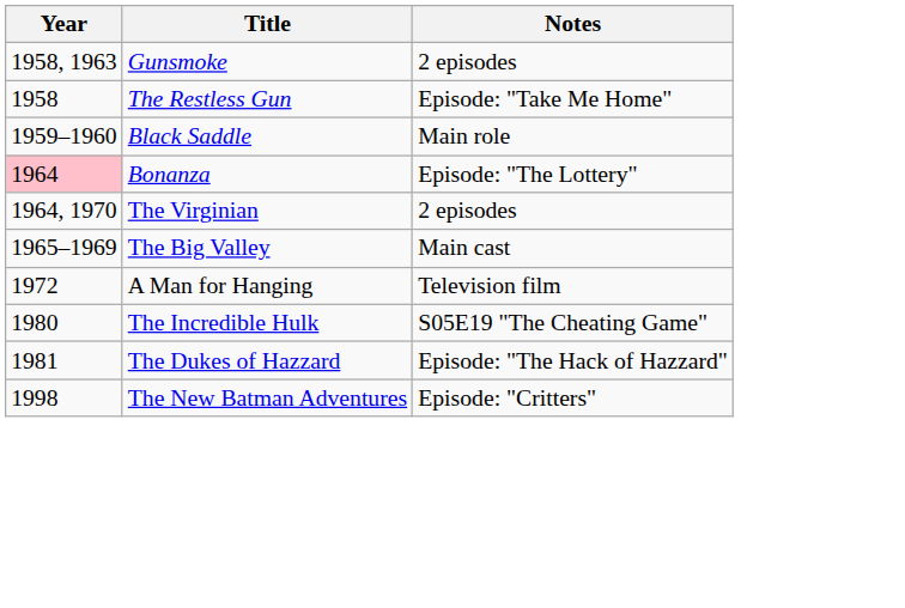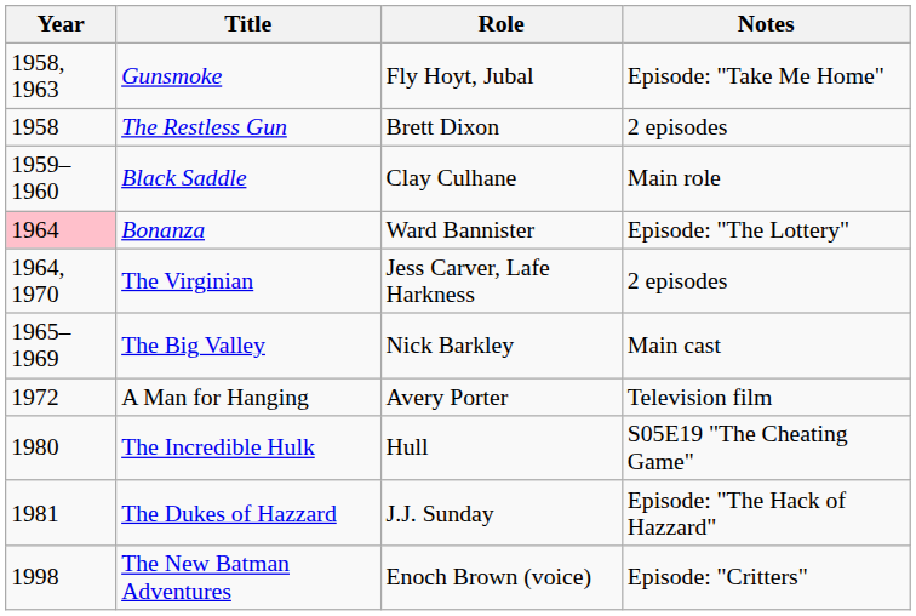 <table class="wikitable sortable">
 <tr>
 <th>Year</th>
 <th>Title</th>
+<th>Role</th>
 <th>Notes</th>
 </tr>
 <tr>
 <td>1958, 1963</td>
 <td><em><a href='#'>Gunsmoke</a></em></td>
-<td>2 episodes</td>
+<td>Fly Hoyt, Jubal</td>
+<td>Episode: "Take Me Home"</td>
 </tr>
 <tr>
 <td>1958</td>
 <td data-sort-value="Restless Gun, The"><em><a href='#'>The Restless Gun</a></em></td>
-<td>Episode: "Take Me Home"</td>
+<td>Brett Dixon</td>
+<td>2 episodes</td>
 </tr>
 <tr>
 <td>1959–1960</td>
 <td><em><a href='#'>Black Saddle</a></em></td>
+<td>Clay Culhane</td>
 <td>Main role</td>
 </tr>
 <tr>
 <td style="background: pink;">1964</td>
 <td data-sort-value="Bonanza"><em><a href='#'>Bonanza</a></td>
+<td>Ward Bannister</td>
 <td>Episode: "The Lottery"</td>
 </tr>
 <tr>
 <td>1964, 1970</td>
 <td data-sort-value="Virginian, The"></em><a href='#'>The Virginian</a><em></td>
+<td>Jess Carver, Lafe Harkness</td>
 <td>2 episodes</td>
 </tr>
 <tr>
 <td>1965–1969</td>
 <td data-sort-value="Big Valley, The"></em><a href='#'>The Big Valley</a><em></td>
+<td>Nick Barkley</td>
 <td>Main cast</td>
 </tr>
 <tr>
 <td>1972</td>
 <td data-sort-value="Man for Hanging, A"></em>A Man for Hanging<em></td>
+<td>Avery Porter</td>
 <td>Television film</td>
 </tr>
 <tr>
 <td>1980</td>
 <td data-sort-value="Incredible Hulk, The"></em><a href='#'>The Incredible Hulk</a><em></td>
+<td>Hull</td>
 <td>S05E19 "The Cheating Game"</td>
 </tr>
 <tr>
 <td>1981</td>
 <td data-sort-value="Dukes of Hazzard, The"></em><a href='#'>The Dukes of Hazzard</a><em></td>
+<td>J.J. Sunday</td>
 <td>Episode: "The Hack of Hazzard"</td>
 </tr>
 <tr>
 <td>1998</td>
 <td data-sort-value="New Batman Adventures, The"></em><a href='#'>The New Batman Adventures</a><em></td>
+<td>Enoch Brown (voice)</td>
 <td>Episode: "Critters"</td>
 </tr>
 </table>
